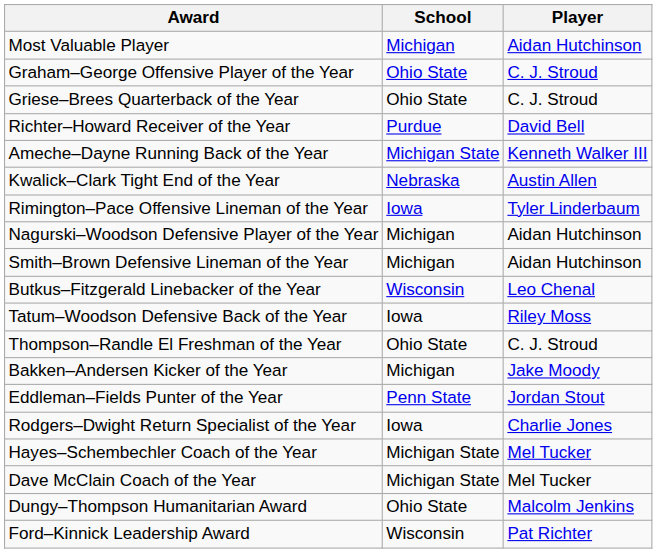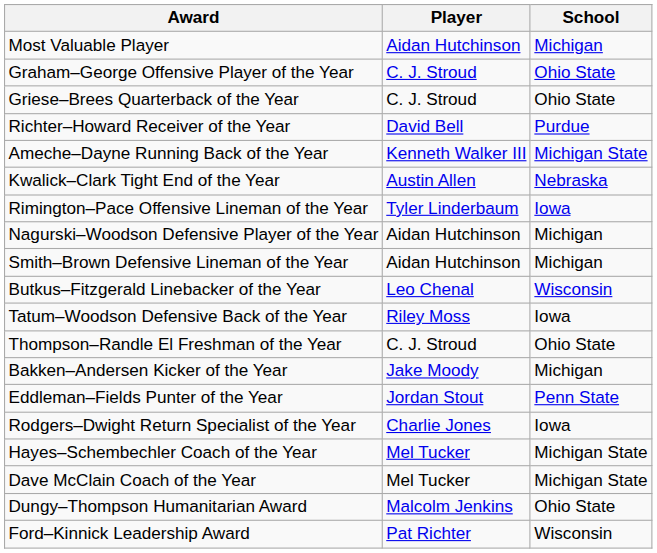 <table class="wikitable sortable">
 <tr>
 <th>Award</th>
+<th>Player</th>
 <th>School</th>
-<th>Player</th>
 </tr>
 <tr>
 <td>Most Valuable Player</td>
+<td><a href='#'>Aidan Hutchinson</a></td>
 <td><a href='#'>Michigan</a></td>
-<td><a href='#'>Aidan Hutchinson</a></td>
 </tr>
 <tr>
 <td>Graham–George Offensive Player of the Year</td>
+<td><a href='#'>C. J. Stroud</a></td>
 <td><a href='#'>Ohio State</a></td>
-<td><a href='#'>C. J. Stroud</a></td>
 </tr>
 <tr>
 <td>Griese–Brees Quarterback of the Year</td>
+<td>C. J. Stroud</td>
 <td>Ohio State</td>
-<td>C. J. Stroud</td>
 </tr>
 <tr>
 <td>Richter–Howard Receiver of the Year</td>
+<td><a href='#'>David Bell</a></td>
 <td><a href='#'>Purdue</a></td>
-<td><a href='#'>David Bell</a></td>
 </tr>
 <tr>
 <td>Ameche–Dayne Running Back of the Year</td>
+<td><a href='#'>Kenneth Walker III</a></td>
 <td><a href='#'>Michigan State</a></td>
-<td><a href='#'>Kenneth Walker III</a></td>
 </tr>
 <tr>
 <td>Kwalick–Clark Tight End of the Year</td>
+<td><a href='#'>Austin Allen</a></td>
 <td><a href='#'>Nebraska</a></td>
-<td><a href='#'>Austin Allen</a></td>
 </tr>
 <tr>
 <td>Rimington–Pace Offensive Lineman of the Year</td>
+<td><a href='#'>Tyler Linderbaum</a></td>
 <td><a href='#'>Iowa</a></td>
-<td><a href='#'>Tyler Linderbaum</a></td>
 </tr>
 <tr>
 <td>Nagurski–Woodson Defensive Player of the Year</td>
+<td>Aidan Hutchinson</td>
 <td>Michigan</td>
-<td>Aidan Hutchinson</td>
 </tr>
 <tr>
 <td>Smith–Brown Defensive Lineman of the Year</td>
+<td>Aidan Hutchinson</td>
 <td>Michigan</td>
-<td>Aidan Hutchinson</td>
 </tr>
 <tr>
 <td>Butkus–Fitzgerald Linebacker of the Year</td>
+<td><a href='#'>Leo Chenal</a></td>
 <td><a href='#'>Wisconsin</a></td>
-<td><a href='#'>Leo Chenal</a></td>
 </tr>
 <tr>
 <td>Tatum–Woodson Defensive Back of the Year</td>
+<td><a href='#'>Riley Moss</a></td>
 <td>Iowa</td>
-<td><a href='#'>Riley Moss</a></td>
 </tr>
 <tr>
 <td>Thompson–Randle El Freshman of the Year</td>
+<td>C. J. Stroud</td>
 <td>Ohio State</td>
-<td>C. J. Stroud</td>
 </tr>
 <tr>
 <td>Bakken–Andersen Kicker of the Year</td>
+<td><a href='#'>Jake Moody</a></td>
 <td>Michigan</td>
-<td><a href='#'>Jake Moody</a></td>
 </tr>
 <tr>
 <td>Eddleman–Fields Punter of the Year</td>
+<td><a href='#'>Jordan Stout</a></td>
 <td><a href='#'>Penn State</a></td>
-<td><a href='#'>Jordan Stout</a></td>
 </tr>
 <tr>
 <td>Rodgers–Dwight Return Specialist of the Year</td>
+<td><a href='#'>Charlie Jones</a></td>
 <td>Iowa</td>
-<td><a href='#'>Charlie Jones</a></td>
 </tr>
 <tr>
 <td>Hayes–Schembechler Coach of the Year</td>
+<td><a href='#'>Mel Tucker</a></td>
 <td>Michigan State</td>
-<td><a href='#'>Mel Tucker</a></td>
 </tr>
 <tr>
 <td>Dave McClain Coach of the Year</td>
+<td>Mel Tucker</td>
 <td>Michigan State</td>
-<td>Mel Tucker</td>
 </tr>
 <tr>
 <td>Dungy–Thompson Humanitarian Award</td>
+<td><a href='#'>Malcolm Jenkins</a></td>
 <td>Ohio State</td>
-<td><a href='#'>Malcolm Jenkins</a></td>
 </tr>
 <tr>
 <td>Ford–Kinnick Leadership Award</td>
+<td><a href='#'>Pat Richter</a></td>
 <td>Wisconsin</td>
-<td><a href='#'>Pat Richter</a></td>
 </tr>
 </table>
